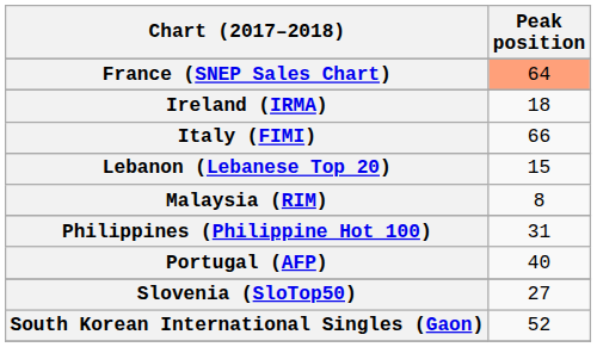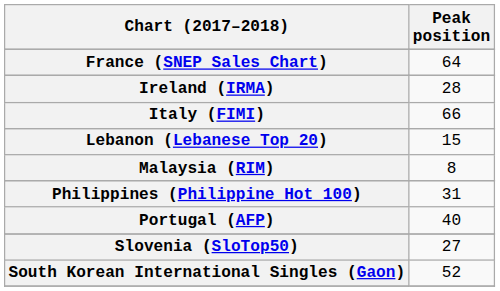 <table class="wikitable sortable plainrowheaders" style="text-align:center">
 <tr>
 <th>Chart (2017–2018)</th>
 <th>Peak<br>position</th>
 </tr>
 <tr>
 </tr>
 <tr>
 </tr>
 <tr>
 </tr>
 <tr>
 </tr>
 <tr>
 </tr>
 <tr>
 </tr>
 <tr>
 </tr>
 <tr>
 </tr>
 <tr>
 </tr>
 <tr>
 <th scope="row">France (<a href='#'>SNEP Sales Chart</a>)</th>
-<td align="center" style="background: lightsalmon;">64</td>
+<td align="center">64</td>
 </tr>
 <tr>
 </tr>
 <tr>
 </tr>
 <tr>
 </tr>
 <tr>
 <th scope="row">Ireland (<a href='#'>IRMA</a>)</th>
-<td>18</td>
+<td>28</td>
 </tr>
 <tr>
 <th scope="row">Italy (<a href='#'>FIMI</a>)</th>
 <td>66</td>
 </tr>
 <tr>
 </tr>
 <tr>
 <th scope="row">Lebanon (<a href='#'>Lebanese Top 20</a>)</th>
 <td>15</td>
 </tr>
 <tr>
 <th scope="row">Malaysia (<a href='#'>RIM</a>)</th>
 <td>8</td>
 </tr>
 <tr>
 </tr>
 <tr>
 </tr>
 <tr>
 </tr>
 <tr>
 <th scope="row">Philippines (<a href='#'>Philippine Hot 100</a>)</th>
 <td>31</td>
 </tr>
 <tr>
 <th scope="row">Portugal (<a href='#'>AFP</a>)</th>
 <td>40</td>
 </tr>
 <tr>
 </tr>
 <tr>
 </tr>
 <tr>
 <th scope="row">Slovenia (<a href='#'>SloTop50</a>)</th>
 <td>27</td>
 </tr>
 <tr>
 <th scope="row">South Korean International Singles (<a href='#'>Gaon</a>)</th>
 <td>52</td>
 </tr>
 <tr>
 </tr>
 <tr>
 </tr>
 <tr>
 </tr>
 <tr>
 </tr>
 </table>
